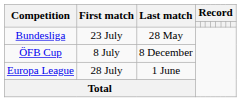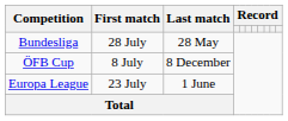 <table class="wikitable" style="text-align: center">
 <tr>
 <th rowspan="2">Competition</th>
 <th rowspan="2">First match</th>
 <th rowspan="2">Last match</th>
 <th colspan="8">Record</th>
 </tr>
 <tr>
 <th></th>
 <th></th>
 <th></th>
 <th></th>
 <th></th>
 <th></th>
 <th></th>
 <th></th>
 </tr>
 <tr>
 <td><a href='#'>Bundesliga</a></td>
-<td>23 July</td>
+<td>28 July</td>
 <td>28 May<br></td>
 </tr>
 <tr>
 <td><a href='#'>ÖFB Cup</a></td>
 <td>8 July</td>
 <td>8 December<br></td>
 </tr>
 <tr>
 <td><a href='#'>Europa League</a></td>
-<td>28 July</td>
+<td>23 July</td>
 <td>1 June<br></td>
 </tr>
 <tr>
 <th colspan="3">Total<br></th>
 </tr>
 </table>
